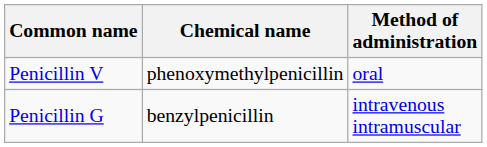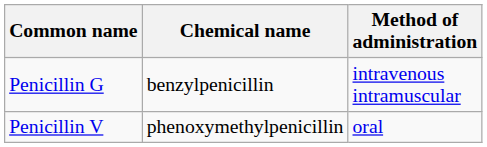 <table class="wikitable">
 <tr>
 <th>Common name</th>
 <th>Chemical name</th>
 <th>Method of<br>administration</th>
 </tr>
 <tr>
+<td><a href='#'>Penicillin G</a></td>
+<td>benzylpenicillin</td>
+<td><a href='#'>intravenous</a> <br> <a href='#'>intramuscular</a></td>
+</tr>
+<tr>
 <td><a href='#'>Penicillin V</a></td>
 <td>phenoxymethylpenicillin</td>
 <td><a href='#'>oral</a></td>
 </tr>
-<tr>
-<td><a href='#'>Penicillin G</a></td>
-<td>benzylpenicillin</td>
-<td><a href='#'>intravenous</a> <br> <a href='#'>intramuscular</a></td>
-</tr>
 </table>
